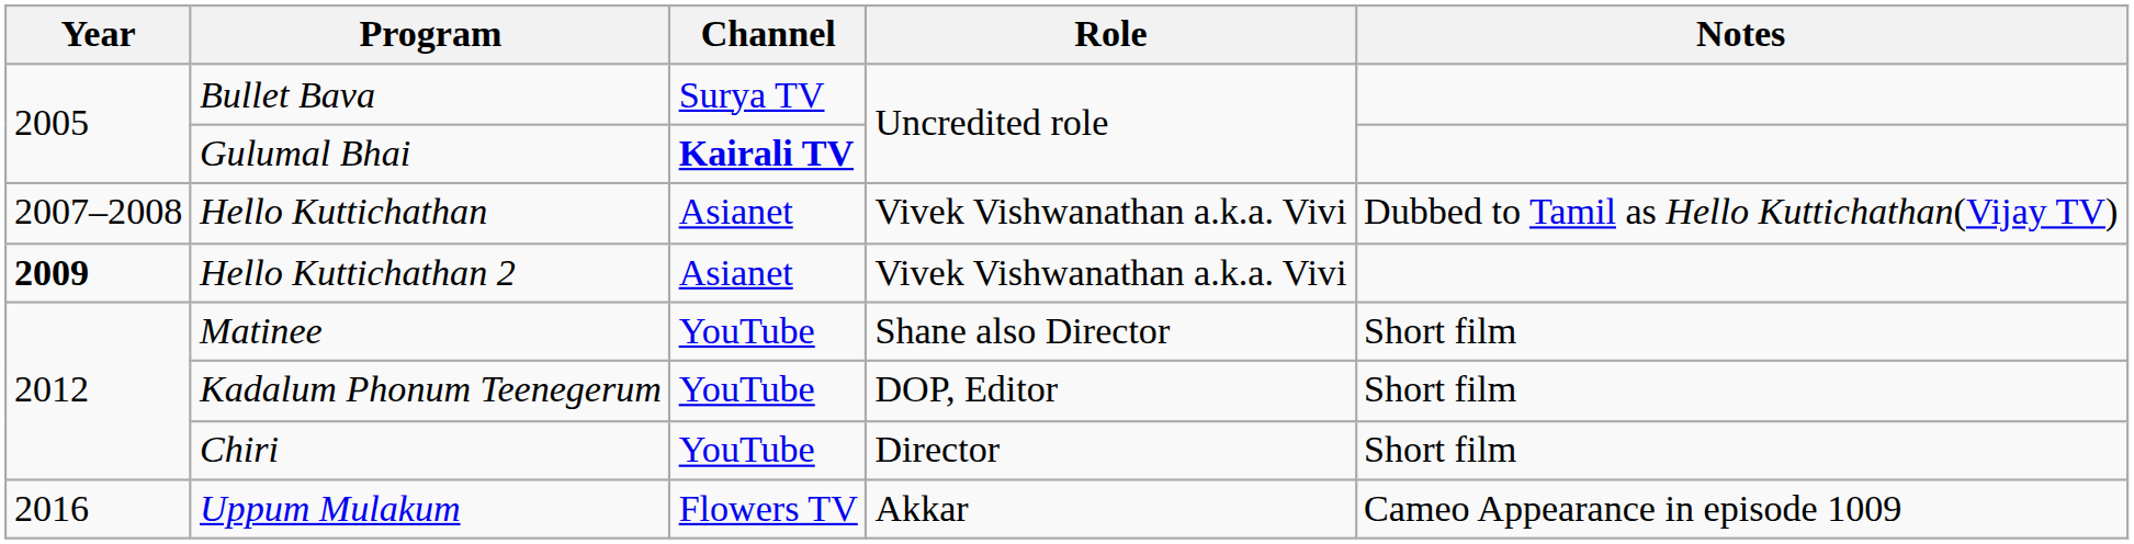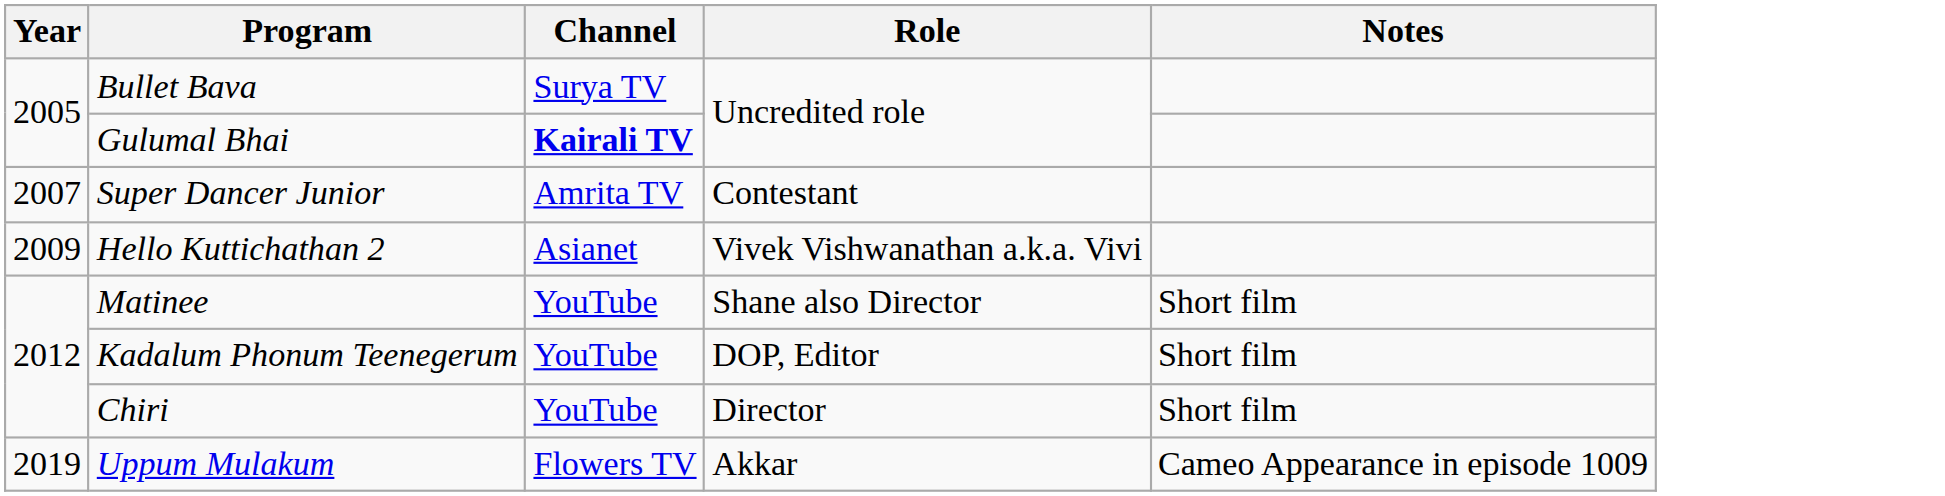 <table class="wikitable sortable">
 <tr>
 <th>Year</th>
 <th>Program</th>
 <th>Channel</th>
 <th>Role</th>
 <th>Notes</th>
 </tr>
 <tr>
 <td rowspan=2>2005</td>
 <td><em>Bullet Bava</em></td>
 <td><a href='#'>Surya TV</a></td>
 <td rowspan=2>Uncredited role</td>
 <td></td>
 </tr>
 <tr>
 <td><em>Gulumal Bhai</em></td>
 <td><strong><a href='#'>Kairali TV</a></strong></td>
 <td></td>
 </tr>
 <tr>
-<td>2007–2008</td>
-<td><em>Hello Kuttichathan</em></td>
-<td><a href='#'>Asianet</a></td>
-<td>Vivek Vishwanathan a.k.a. Vivi</td>
-<td>Dubbed to <a href='#'>Tamil</a> as <em>Hello Kuttichathan</em>(<a href='#'>Vijay TV</a>)</td>
+<td>2007</td>
+<td><em>Super Dancer Junior</em></td>
+<td><a href='#'>Amrita TV</a></td>
+<td>Contestant</td>
+<td></td>
 </tr>
 <tr>
-<td><strong>2009</strong></td>
+<td>2009</td>
 <td><em>Hello Kuttichathan 2</em></td>
 <td><a href='#'>Asianet</a></td>
 <td>Vivek Vishwanathan a.k.a. Vivi</td>
 <td></td>
 </tr>
 <tr>
 <td Rowspan=3>2012</td>
 <td><em>Matinee</em></td>
 <td><a href='#'>YouTube</a></td>
 <td>Shane also Director</td>
 <td>Short film</td>
 </tr>
 <tr>
 <td><em>Kadalum Phonum Teenegerum</em></td>
 <td><a href='#'>YouTube</a></td>
 <td>DOP, Editor</td>
 <td>Short film</td>
 </tr>
 <tr>
 <td><em>Chiri</em></td>
 <td><a href='#'>YouTube</a></td>
 <td>Director</td>
 <td>Short film</td>
 </tr>
 <tr>
-<td>2016</td>
+<td>2019</td>
 <td><em><a href='#'>Uppum Mulakum</a></em></td>
 <td><a href='#'>Flowers TV</a></td>
 <td>Akkar</td>
 <td>Cameo Appearance in episode 1009</td>
 </tr>
 </table>
